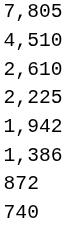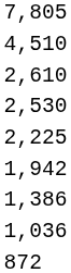 <table>
 <tr>
 <td></td>
 <td>7,805</td>
 </tr>
 <tr>
 <td></td>
 <td>4,510</td>
 </tr>
 <tr>
 <td></td>
 <td>2,610</td>
 </tr>
 <tr>
 <td></td>
+<td>2,530</td>
+</tr>
+<tr>
+<td></td>
 <td>2,225</td>
 </tr>
 <tr>
 <td></td>
 <td>1,942</td>
 </tr>
 <tr>
 <td></td>
 <td>1,386</td>
 </tr>
 <tr>
 <td></td>
-<td>872</td>
+<td>1,036</td>
 </tr>
 <tr>
 <td></td>
-<td>740</td>
+<td>872</td>
 </tr>
 </table>
